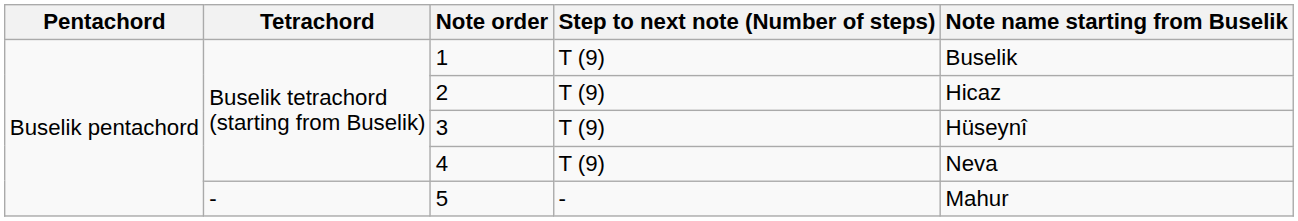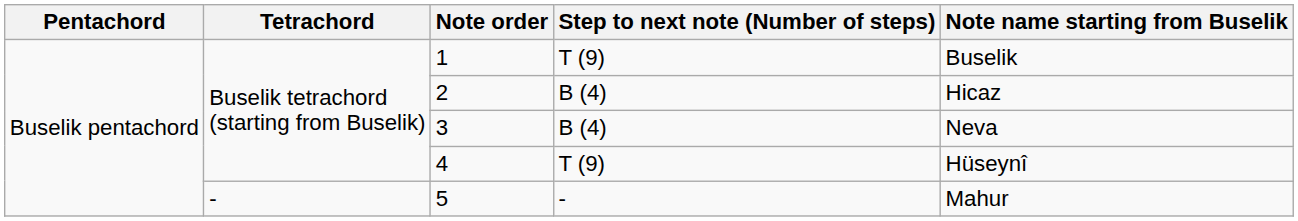 <table class="wikitable">
 <tr>
 <th>Pentachord</th>
 <th>Tetrachord</th>
 <th>Note order</th>
 <th>Step to next note (Number of steps)</th>
 <th>Note name starting from Buselik</th>
 </tr>
 <tr>
 <td rowspan="5">Buselik pentachord</td>
 <td rowspan="4">Buselik tetrachord<br>(starting from Buselik)</td>
 <td>1</td>
 <td>T (9)</td>
 <td>Buselik</td>
 </tr>
 <tr>
 <td>2</td>
-<td>T (9)</td>
+<td>B (4)</td>
 <td>Hicaz</td>
 </tr>
 <tr>
 <td>3</td>
-<td>T (9)</td>
-<td>Hüseynî</td>
+<td>B (4)</td>
+<td>Neva</td>
 </tr>
 <tr>
 <td>4</td>
 <td>T (9)</td>
-<td>Neva</td>
+<td>Hüseynî</td>
 </tr>
 <tr>
 <td>-</td>
 <td>5</td>
 <td>-</td>
 <td>Mahur</td>
 </tr>
 </table>
